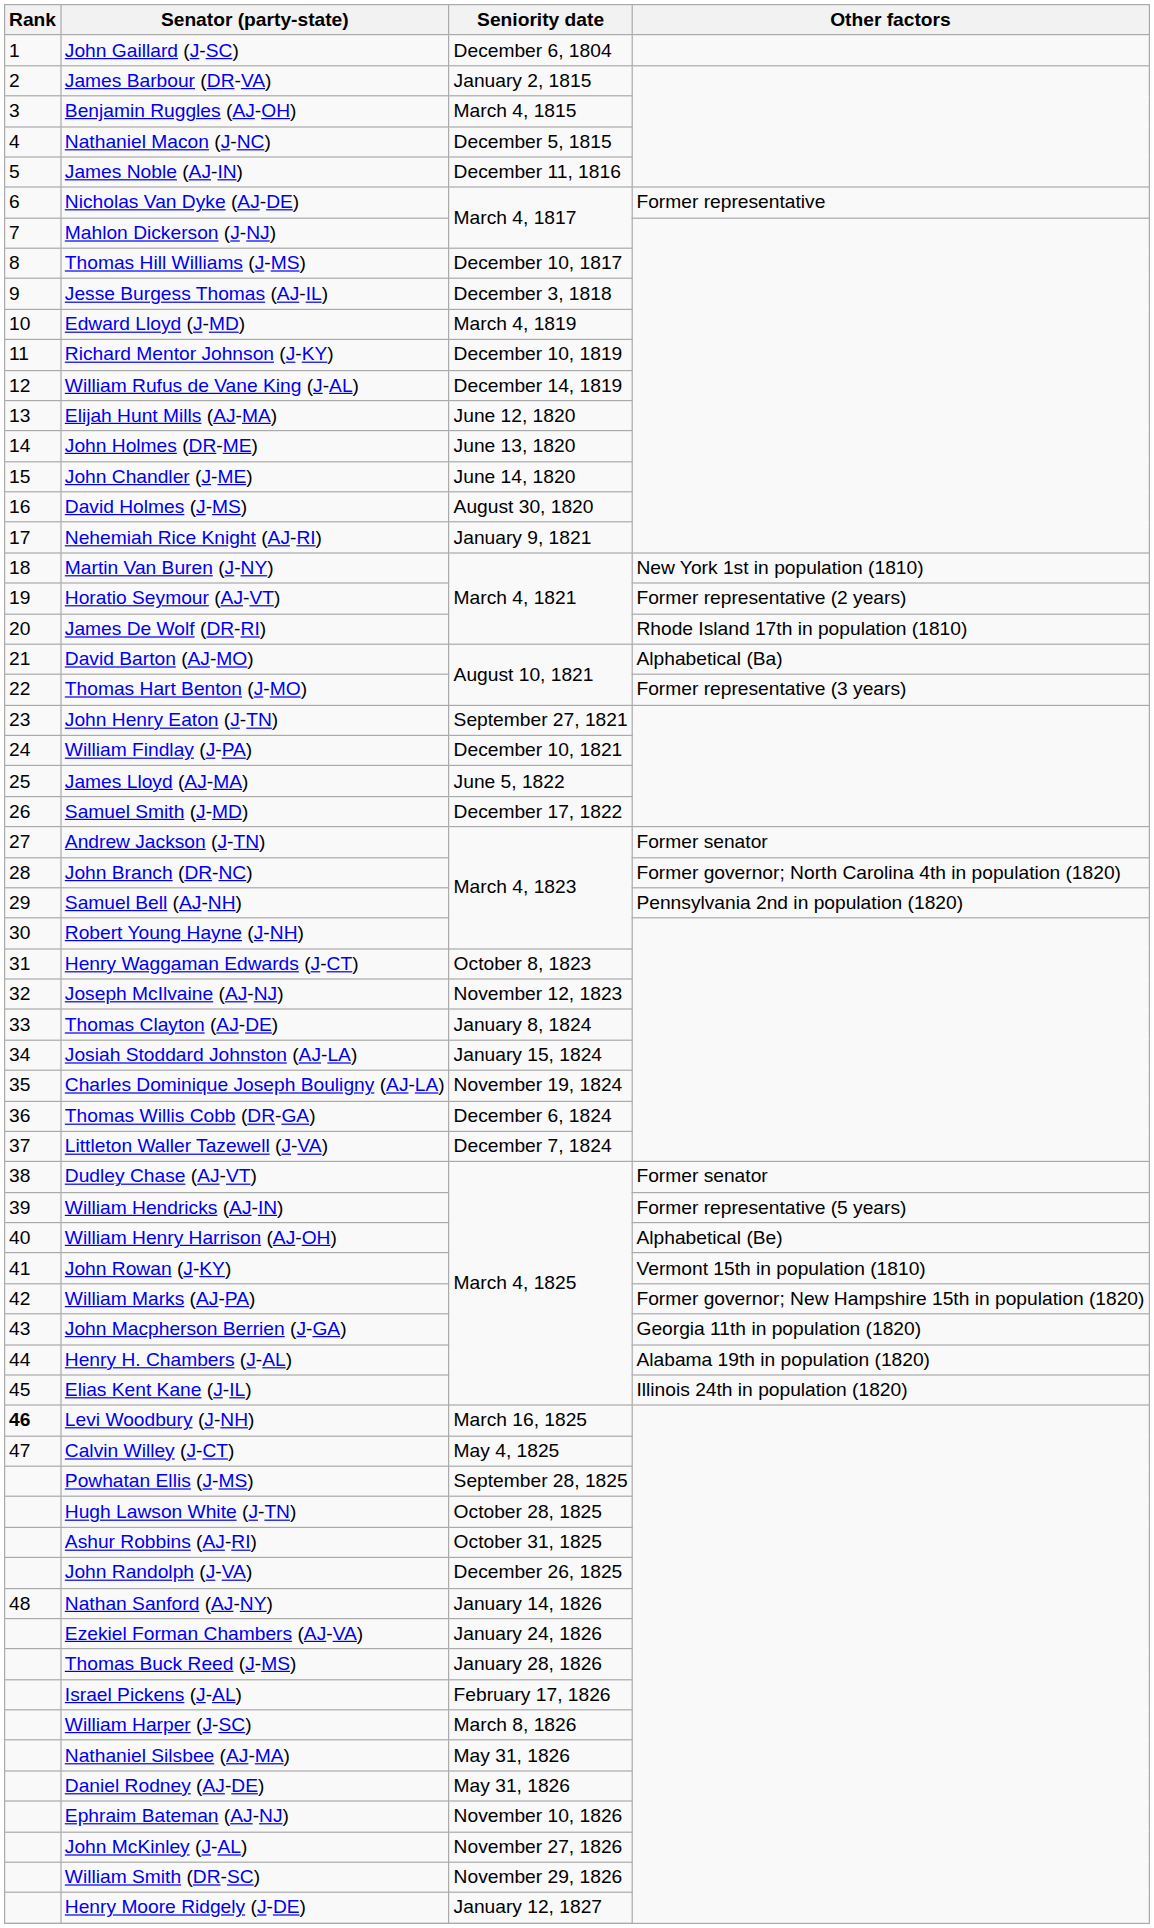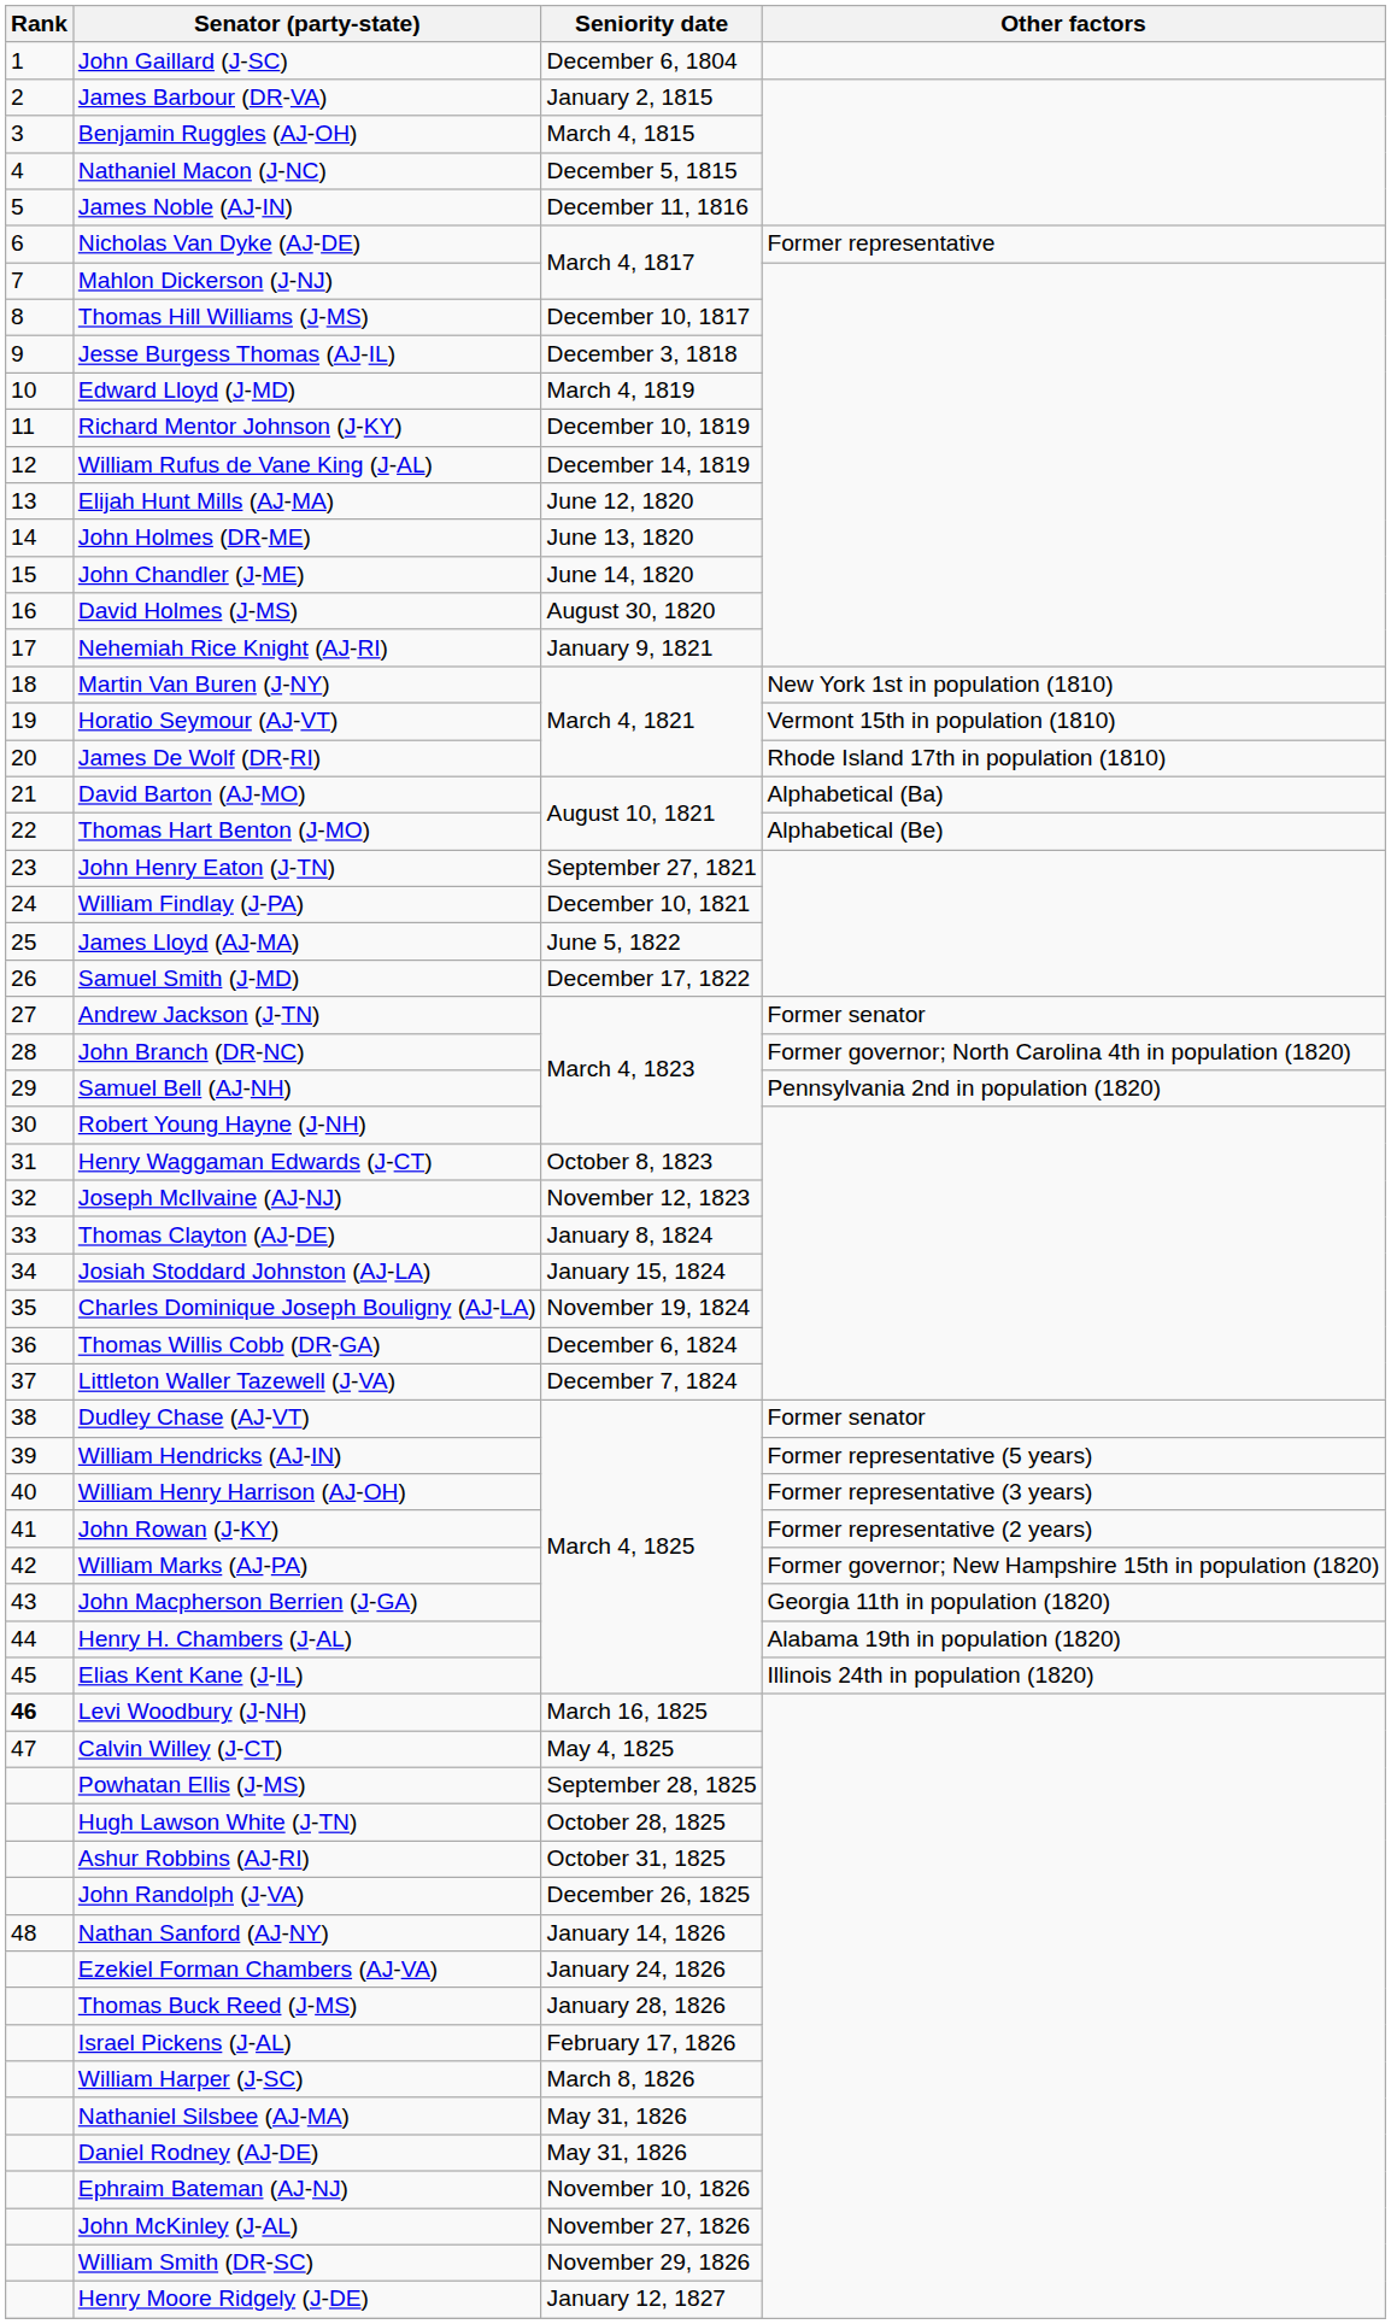 <table class=wikitable>
 <tr valign=bottom>
 <th>Rank</th>
 <th>Senator (party-state)</th>
 <th>Seniority date</th>
 <th>Other factors</th>
 </tr>
 <tr>
 <td>1</td>
 <td><a href='#'>John Gaillard</a> (<a href='#'>J</a>-<a href='#'>SC</a>)</td>
 <td>December 6, 1804</td>
 <td></td>
 </tr>
 <tr>
 <td>2</td>
 <td><a href='#'>James Barbour</a> (<a href='#'>DR</a>-<a href='#'>VA</a>)</td>
 <td>January 2, 1815</td>
 </tr>
 <tr>
 <td>3</td>
 <td><a href='#'>Benjamin Ruggles</a> (<a href='#'>AJ</a>-<a href='#'>OH</a>)</td>
 <td>March 4, 1815</td>
 </tr>
 <tr>
 <td>4</td>
 <td><a href='#'>Nathaniel Macon</a> (<a href='#'>J</a>-<a href='#'>NC</a>)</td>
 <td>December 5, 1815</td>
 </tr>
 <tr>
 <td>5</td>
 <td><a href='#'>James Noble</a> (<a href='#'>AJ</a>-<a href='#'>IN</a>)</td>
 <td>December 11, 1816</td>
 </tr>
 <tr>
 <td>6</td>
 <td><a href='#'>Nicholas Van Dyke</a> (<a href='#'>AJ</a>-<a href='#'>DE</a>)</td>
 <td rowspan=2>March 4, 1817</td>
 <td>Former representative</td>
 </tr>
 <tr>
 <td>7</td>
 <td><a href='#'>Mahlon Dickerson</a> (<a href='#'>J</a>-<a href='#'>NJ</a>)</td>
 </tr>
 <tr>
 <td>8</td>
 <td><a href='#'>Thomas Hill Williams</a> (<a href='#'>J</a>-<a href='#'>MS</a>)</td>
 <td>December 10, 1817</td>
 </tr>
 <tr>
 <td>9</td>
 <td><a href='#'>Jesse Burgess Thomas</a> (<a href='#'>AJ</a>-<a href='#'>IL</a>)</td>
 <td>December 3, 1818</td>
 </tr>
 <tr>
 <td>10</td>
 <td><a href='#'>Edward Lloyd</a> (<a href='#'>J</a>-<a href='#'>MD</a>)</td>
 <td>March 4, 1819</td>
 </tr>
 <tr>
 <td>11</td>
 <td><a href='#'>Richard Mentor Johnson</a> (<a href='#'>J</a>-<a href='#'>KY</a>)</td>
 <td>December 10, 1819</td>
 </tr>
 <tr>
 <td>12</td>
 <td><a href='#'>William Rufus de Vane King</a> (<a href='#'>J</a>-<a href='#'>AL</a>)</td>
 <td>December 14, 1819</td>
 </tr>
 <tr>
 <td>13</td>
 <td><a href='#'>Elijah Hunt Mills</a> (<a href='#'>AJ</a>-<a href='#'>MA</a>)</td>
 <td>June 12, 1820</td>
 </tr>
 <tr>
 <td>14</td>
 <td><a href='#'>John Holmes</a> (<a href='#'>DR</a>-<a href='#'>ME</a>)</td>
 <td>June 13, 1820</td>
 </tr>
 <tr>
 <td>15</td>
 <td><a href='#'>John Chandler</a> (<a href='#'>J</a>-<a href='#'>ME</a>)</td>
 <td>June 14, 1820</td>
 </tr>
 <tr>
 <td>16</td>
 <td><a href='#'>David Holmes</a> (<a href='#'>J</a>-<a href='#'>MS</a>)</td>
 <td>August 30, 1820</td>
 </tr>
 <tr>
 <td>17</td>
 <td><a href='#'>Nehemiah Rice Knight</a> (<a href='#'>AJ</a>-<a href='#'>RI</a>)</td>
 <td>January 9, 1821</td>
 </tr>
 <tr>
 <td>18</td>
 <td><a href='#'>Martin Van Buren</a> (<a href='#'>J</a>-<a href='#'>NY</a>)</td>
 <td rowspan=3>March 4, 1821</td>
 <td>New York 1st in population (1810)</td>
 </tr>
 <tr>
 <td>19</td>
 <td><a href='#'>Horatio Seymour</a> (<a href='#'>AJ</a>-<a href='#'>VT</a>)</td>
-<td>Former representative (2 years)</td>
+<td>Vermont 15th in population (1810)</td>
 </tr>
 <tr>
 <td>20</td>
 <td><a href='#'>James De Wolf</a> (<a href='#'>DR</a>-<a href='#'>RI</a>)</td>
 <td>Rhode Island 17th in population (1810)</td>
 </tr>
 <tr>
 <td>21</td>
 <td><a href='#'>David Barton</a> (<a href='#'>AJ</a>-<a href='#'>MO</a>)</td>
 <td rowspan=2>August 10, 1821</td>
 <td>Alphabetical (Ba)</td>
 </tr>
 <tr>
 <td>22</td>
 <td><a href='#'>Thomas Hart Benton</a> (<a href='#'>J</a>-<a href='#'>MO</a>)</td>
-<td>Former representative (3 years)</td>
+<td>Alphabetical (Be)</td>
 </tr>
 <tr>
 <td>23</td>
 <td><a href='#'>John Henry Eaton</a> (<a href='#'>J</a>-<a href='#'>TN</a>)</td>
 <td>September 27, 1821</td>
 </tr>
 <tr>
 <td>24</td>
 <td><a href='#'>William Findlay</a> (<a href='#'>J</a>-<a href='#'>PA</a>)</td>
 <td>December 10, 1821</td>
 </tr>
 <tr>
 <td>25</td>
 <td><a href='#'>James Lloyd</a> (<a href='#'>AJ</a>-<a href='#'>MA</a>)</td>
 <td>June 5, 1822</td>
 </tr>
 <tr>
 <td>26</td>
 <td><a href='#'>Samuel Smith</a> (<a href='#'>J</a>-<a href='#'>MD</a>)</td>
 <td>December 17, 1822</td>
 </tr>
 <tr>
 <td>27</td>
 <td><a href='#'>Andrew Jackson</a> (<a href='#'>J</a>-<a href='#'>TN</a>)</td>
 <td rowspan=4>March 4, 1823</td>
 <td>Former senator</td>
 </tr>
 <tr>
 <td>28</td>
 <td><a href='#'>John Branch</a> (<a href='#'>DR</a>-<a href='#'>NC</a>)</td>
 <td>Former governor; North Carolina 4th in population (1820)</td>
 </tr>
 <tr>
 <td>29</td>
 <td><a href='#'>Samuel Bell</a> (<a href='#'>AJ</a>-<a href='#'>NH</a>)</td>
 <td>Pennsylvania 2nd in population (1820)</td>
 </tr>
 <tr>
 <td>30</td>
 <td><a href='#'>Robert Young Hayne</a> (<a href='#'>J</a>-<a href='#'>NH</a>)</td>
 </tr>
 <tr>
 <td>31</td>
 <td><a href='#'>Henry Waggaman Edwards</a> (<a href='#'>J</a>-<a href='#'>CT</a>)</td>
 <td>October 8, 1823</td>
 </tr>
 <tr>
 <td>32</td>
 <td><a href='#'>Joseph McIlvaine</a> (<a href='#'>AJ</a>-<a href='#'>NJ</a>)</td>
 <td>November 12, 1823</td>
 </tr>
 <tr>
 <td>33</td>
 <td><a href='#'>Thomas Clayton</a> (<a href='#'>AJ</a>-<a href='#'>DE</a>)</td>
 <td>January 8, 1824</td>
 </tr>
 <tr>
 <td>34</td>
 <td><a href='#'>Josiah Stoddard Johnston</a> (<a href='#'>AJ</a>-<a href='#'>LA</a>)</td>
 <td>January 15, 1824</td>
 </tr>
 <tr>
 <td>35</td>
 <td><a href='#'>Charles Dominique Joseph Bouligny</a> (<a href='#'>AJ</a>-<a href='#'>LA</a>)</td>
 <td>November 19, 1824</td>
 </tr>
 <tr>
 <td>36</td>
 <td><a href='#'>Thomas Willis Cobb</a> (<a href='#'>DR</a>-<a href='#'>GA</a>)</td>
 <td>December 6, 1824</td>
 </tr>
 <tr>
 <td>37</td>
 <td><a href='#'>Littleton Waller Tazewell</a> (<a href='#'>J</a>-<a href='#'>VA</a>)</td>
 <td>December 7, 1824</td>
 </tr>
 <tr>
 <td>38</td>
 <td><a href='#'>Dudley Chase</a> (<a href='#'>AJ</a>-<a href='#'>VT</a>)</td>
 <td rowspan=8>March 4, 1825</td>
 <td>Former senator</td>
 </tr>
 <tr>
 <td>39</td>
 <td><a href='#'>William Hendricks</a> (<a href='#'>AJ</a>-<a href='#'>IN</a>)</td>
 <td>Former representative (5 years)</td>
 </tr>
 <tr>
 <td>40</td>
 <td><a href='#'>William Henry Harrison</a> (<a href='#'>AJ</a>-<a href='#'>OH</a>)</td>
-<td>Alphabetical (Be)</td>
+<td>Former representative (3 years)</td>
 </tr>
 <tr>
 <td>41</td>
 <td><a href='#'>John Rowan</a> (<a href='#'>J</a>-<a href='#'>KY</a>)</td>
-<td>Vermont 15th in population (1810)</td>
+<td>Former representative (2 years)</td>
 </tr>
 <tr>
 <td>42</td>
 <td><a href='#'>William Marks</a> (<a href='#'>AJ</a>-<a href='#'>PA</a>)</td>
 <td>Former governor; New Hampshire 15th in population (1820)</td>
 </tr>
 <tr>
 <td>43</td>
 <td><a href='#'>John Macpherson Berrien</a> (<a href='#'>J</a>-<a href='#'>GA</a>)</td>
 <td>Georgia 11th in population (1820)</td>
 </tr>
 <tr>
 <td>44</td>
 <td><a href='#'>Henry H. Chambers</a> (<a href='#'>J</a>-<a href='#'>AL</a>)</td>
 <td>Alabama 19th in population (1820)</td>
 </tr>
 <tr>
 <td>45</td>
 <td><a href='#'>Elias Kent Kane</a> (<a href='#'>J</a>-<a href='#'>IL</a>)</td>
 <td>Illinois 24th in population (1820)</td>
 </tr>
 <tr>
 <td><strong>46</strong></td>
 <td><a href='#'>Levi Woodbury</a> (<a href='#'>J</a>-<a href='#'>NH</a>)</td>
 <td>March 16, 1825</td>
 </tr>
 <tr>
 <td>47</td>
 <td><a href='#'>Calvin Willey</a> (<a href='#'>J</a>-<a href='#'>CT</a>)</td>
 <td>May 4, 1825</td>
 </tr>
 <tr>
 <td></td>
 <td><a href='#'>Powhatan Ellis</a> (<a href='#'>J</a>-<a href='#'>MS</a>)</td>
 <td>September 28, 1825</td>
 </tr>
 <tr>
 <td></td>
 <td><a href='#'>Hugh Lawson White</a> (<a href='#'>J</a>-<a href='#'>TN</a>)</td>
 <td>October 28, 1825</td>
 </tr>
 <tr>
 <td></td>
 <td><a href='#'>Ashur Robbins</a> (<a href='#'>AJ</a>-<a href='#'>RI</a>)</td>
 <td>October 31, 1825</td>
 </tr>
 <tr>
 <td></td>
 <td><a href='#'>John Randolph</a> (<a href='#'>J</a>-<a href='#'>VA</a>)</td>
 <td>December 26, 1825</td>
 </tr>
 <tr>
 <td>48</td>
 <td><a href='#'>Nathan Sanford</a> (<a href='#'>AJ</a>-<a href='#'>NY</a>)</td>
 <td>January 14, 1826</td>
 </tr>
 <tr>
 <td></td>
 <td><a href='#'>Ezekiel Forman Chambers</a> (<a href='#'>AJ</a>-<a href='#'>VA</a>)</td>
 <td>January 24, 1826</td>
 </tr>
 <tr>
 <td></td>
 <td><a href='#'>Thomas Buck Reed</a> (<a href='#'>J</a>-<a href='#'>MS</a>)</td>
 <td>January 28, 1826</td>
 </tr>
 <tr>
 <td></td>
 <td><a href='#'>Israel Pickens</a> (<a href='#'>J</a>-<a href='#'>AL</a>)</td>
 <td>February 17, 1826</td>
 </tr>
 <tr>
 <td></td>
 <td><a href='#'>William Harper</a> (<a href='#'>J</a>-<a href='#'>SC</a>)</td>
 <td>March 8, 1826</td>
 </tr>
 <tr>
 <td></td>
 <td><a href='#'>Nathaniel Silsbee</a> (<a href='#'>AJ</a>-<a href='#'>MA</a>)</td>
 <td>May 31, 1826</td>
 </tr>
 <tr>
 <td></td>
 <td><a href='#'>Daniel Rodney</a> (<a href='#'>AJ</a>-<a href='#'>DE</a>)</td>
 <td>May 31, 1826</td>
 </tr>
 <tr>
 <td></td>
 <td><a href='#'>Ephraim Bateman</a> (<a href='#'>AJ</a>-<a href='#'>NJ</a>)</td>
 <td>November 10, 1826</td>
 </tr>
 <tr>
 <td></td>
 <td><a href='#'>John McKinley</a> (<a href='#'>J</a>-<a href='#'>AL</a>)</td>
 <td>November 27, 1826</td>
 </tr>
 <tr>
 <td></td>
 <td><a href='#'>William Smith</a> (<a href='#'>DR</a>-<a href='#'>SC</a>)</td>
 <td>November 29, 1826</td>
 </tr>
 <tr>
 <td></td>
 <td><a href='#'>Henry Moore Ridgely</a> (<a href='#'>J</a>-<a href='#'>DE</a>)</td>
 <td>January 12, 1827</td>
 </tr>
 <tr>
 </tr>
 </table>
